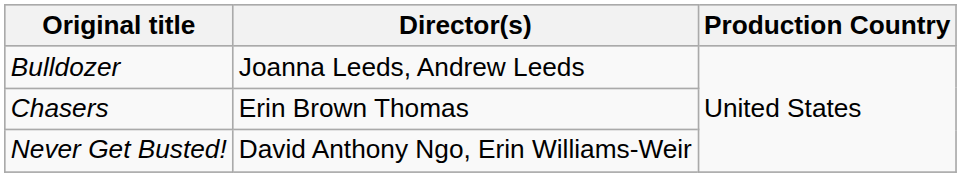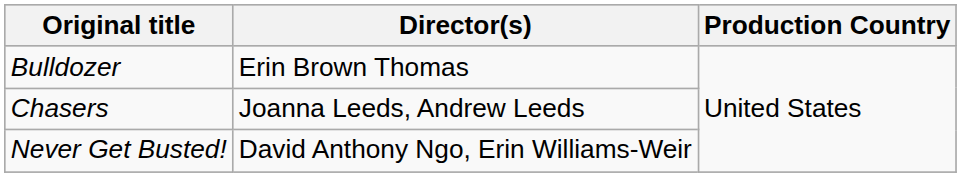 <table class="wikitable plainrowheaders" style="margin-bottom:4px">
 <tr>
 <th scope="col">Original title</th>
 <th scope="col">Director(s)</th>
 <th scope="col">Production Country</th>
 </tr>
 <tr>
 <td scope="row"><em>Bulldozer</em></td>
-<td>Joanna Leeds, Andrew Leeds</td>
+<td>Erin Brown Thomas</td>
 <td rowspan="3">United States</td>
 </tr>
 <tr>
 <td scope="row"><em>Chasers</em></td>
-<td>Erin Brown Thomas</td>
+<td>Joanna Leeds, Andrew Leeds</td>
 </tr>
 <tr>
 <td scope="row"><em>Never Get Busted!</em></td>
 <td>David Anthony Ngo, Erin Williams-Weir</td>
 </tr>
 </table>
